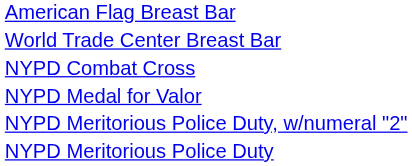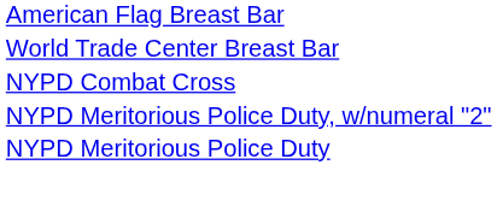 <table>
 <tr>
 <td></td>
 <td><a href='#'>American Flag Breast Bar</a></td>
 </tr>
 <tr>
 <td></td>
 <td><a href='#'>World Trade Center Breast Bar</a></td>
 </tr>
 <tr>
 <td></td>
 <td><a href='#'>NYPD Combat Cross</a></td>
 </tr>
 <tr>
 <td></td>
-<td><a href='#'>NYPD Medal for Valor</a></td>
-</tr>
-<tr>
-<td></td>
 <td><a href='#'>NYPD Meritorious Police Duty, w/numeral "2"</a></td>
 </tr>
 <tr>
 <td></td>
 <td><a href='#'>NYPD Meritorious Police Duty</a></td>
 </tr>
 </table>
